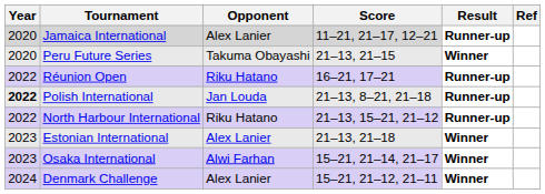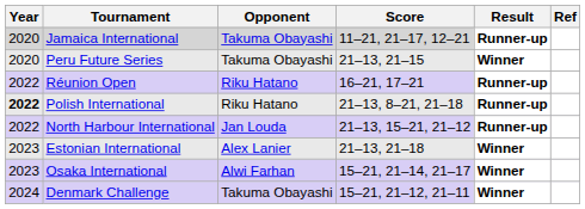 <table class="sortable wikitable" style="font-size: 90%;">
 <tr>
 <th>Year</th>
 <th>Tournament</th>
 <th>Opponent</th>
 <th>Score</th>
 <th>Result</th>
 <th>Ref</th>
 </tr>
 <tr style="background:#D5D5D5">
 <td align="center">2020</td>
 <td align="left"><a href='#'>Jamaica International</a></td>
-<td align="left"> Alex Lanier</td>
+<td align="left"> <a href='#'>Takuma Obayashi</a></td>
 <td align="left">11–21, 21–17, 12–21</td>
 <td style="text-align:left; background:white"> <strong>Runner-up</strong></td>
 <td style="text-align:center; background:white"></td>
 </tr>
 <tr style="background:#E9E9E9">
 <td align="center">2020</td>
 <td align="left"><a href='#'>Peru Future Series</a></td>
 <td align="left"> Takuma Obayashi</td>
 <td align="left">21–13, 21–15</td>
 <td style="text-align:left; background:white"> <strong>Winner</strong></td>
 <td style="text-align:center; background:white"></td>
 </tr>
 <tr style="background:#D8CEF6">
 <td align="center">2022</td>
 <td align="left"><a href='#'>Réunion Open</a></td>
 <td align="left"> <a href='#'>Riku Hatano</a></td>
 <td align="left">16–21, 17–21</td>
 <td style="text-align:left; background:white"> <strong>Runner-up</strong></td>
 <td style="text-align:center; background:white"></td>
 </tr>
 <tr style="background:#E9E9E9">
 <td align="center"><strong>2022</strong></td>
 <td align="left"><a href='#'>Polish International</a></td>
-<td align="left"> <a href='#'>Jan Louda</a></td>
+<td align="left"> Riku Hatano</td>
 <td align="left">21–13, 8–21, 21–18</td>
 <td style="text-align:left; background:white"> <strong>Runner-up</strong></td>
 <td style="text-align:center; background:white"></td>
 </tr>
 <tr style="background:#D8CEF6">
 <td align="center">2022</td>
 <td align="left"><a href='#'>North Harbour International</a></td>
-<td align="left"> Riku Hatano</td>
+<td align="left"> <a href='#'>Jan Louda</a></td>
 <td align="left">21–13, 15–21, 21–12</td>
 <td style="text-align:left; background:white"> <strong>Runner-up</strong></td>
 <td style="text-align:center; background:white"></td>
 </tr>
 <tr style="background:#E9E9E9">
 <td align="center">2023</td>
 <td align="left"><a href='#'>Estonian International</a></td>
 <td align="left"> <a href='#'>Alex Lanier</a></td>
 <td align="left">21–13, 21–18</td>
 <td style="text-align:left; background:white"> <strong>Winner</strong></td>
 <td style="text-align:center; background:white"></td>
 </tr>
 <tr style="background:#D8CEF6">
 <td align="center">2023</td>
 <td align="left"><a href='#'> Osaka International</a></td>
 <td align="left"> <a href='#'>Alwi Farhan</a></td>
 <td align="left">15–21, 21–14, 21–17</td>
 <td style="text-align:left; background:white"> <strong>Winner</strong></td>
 <td style="text-align:center; background:white"></td>
 </tr>
 <tr style="background:#D8CEF6">
 <td align="center">2024</td>
 <td align="left"><a href='#'>Denmark Challenge</a></td>
-<td align="left"> Alex Lanier</td>
+<td align="left"> Takuma Obayashi</td>
 <td align="left">15–21, 21–12, 21–11</td>
 <td style="text-align:left; background:white"> <strong>Winner</strong></td>
 <td style="text-align:center; background:white"></td>
 </tr>
 </table>
